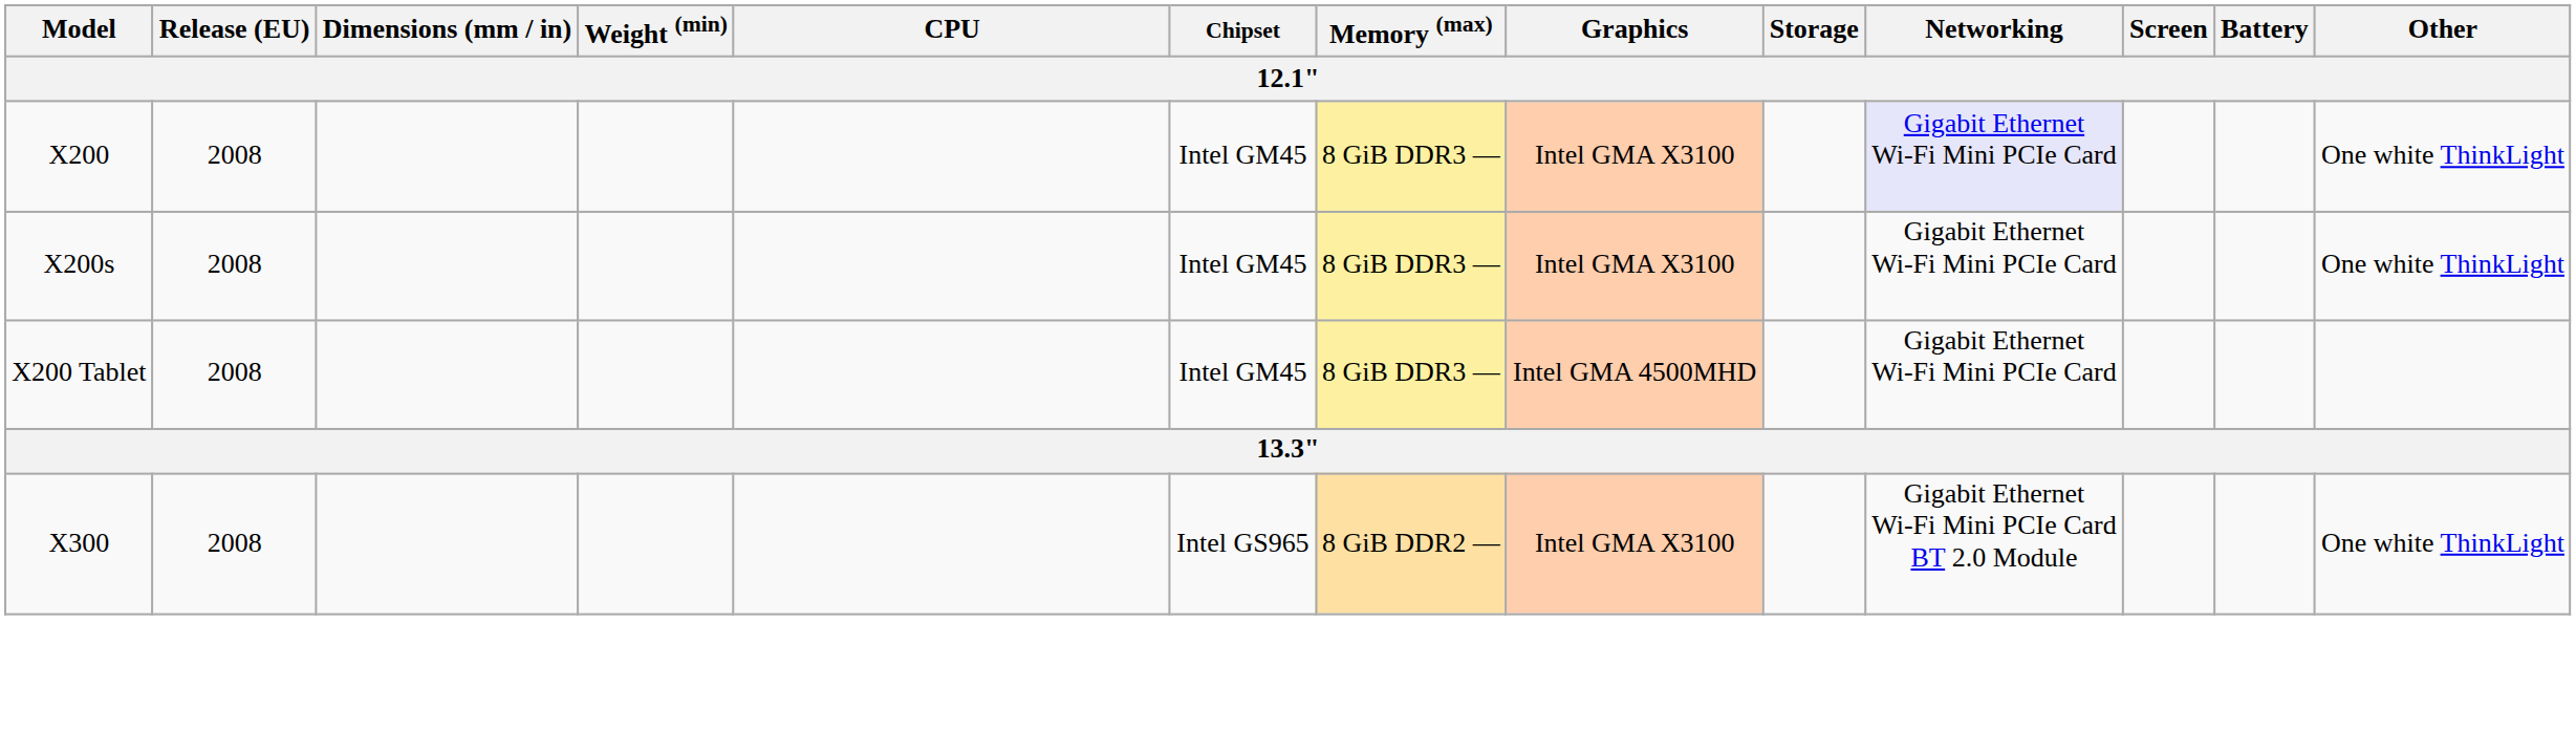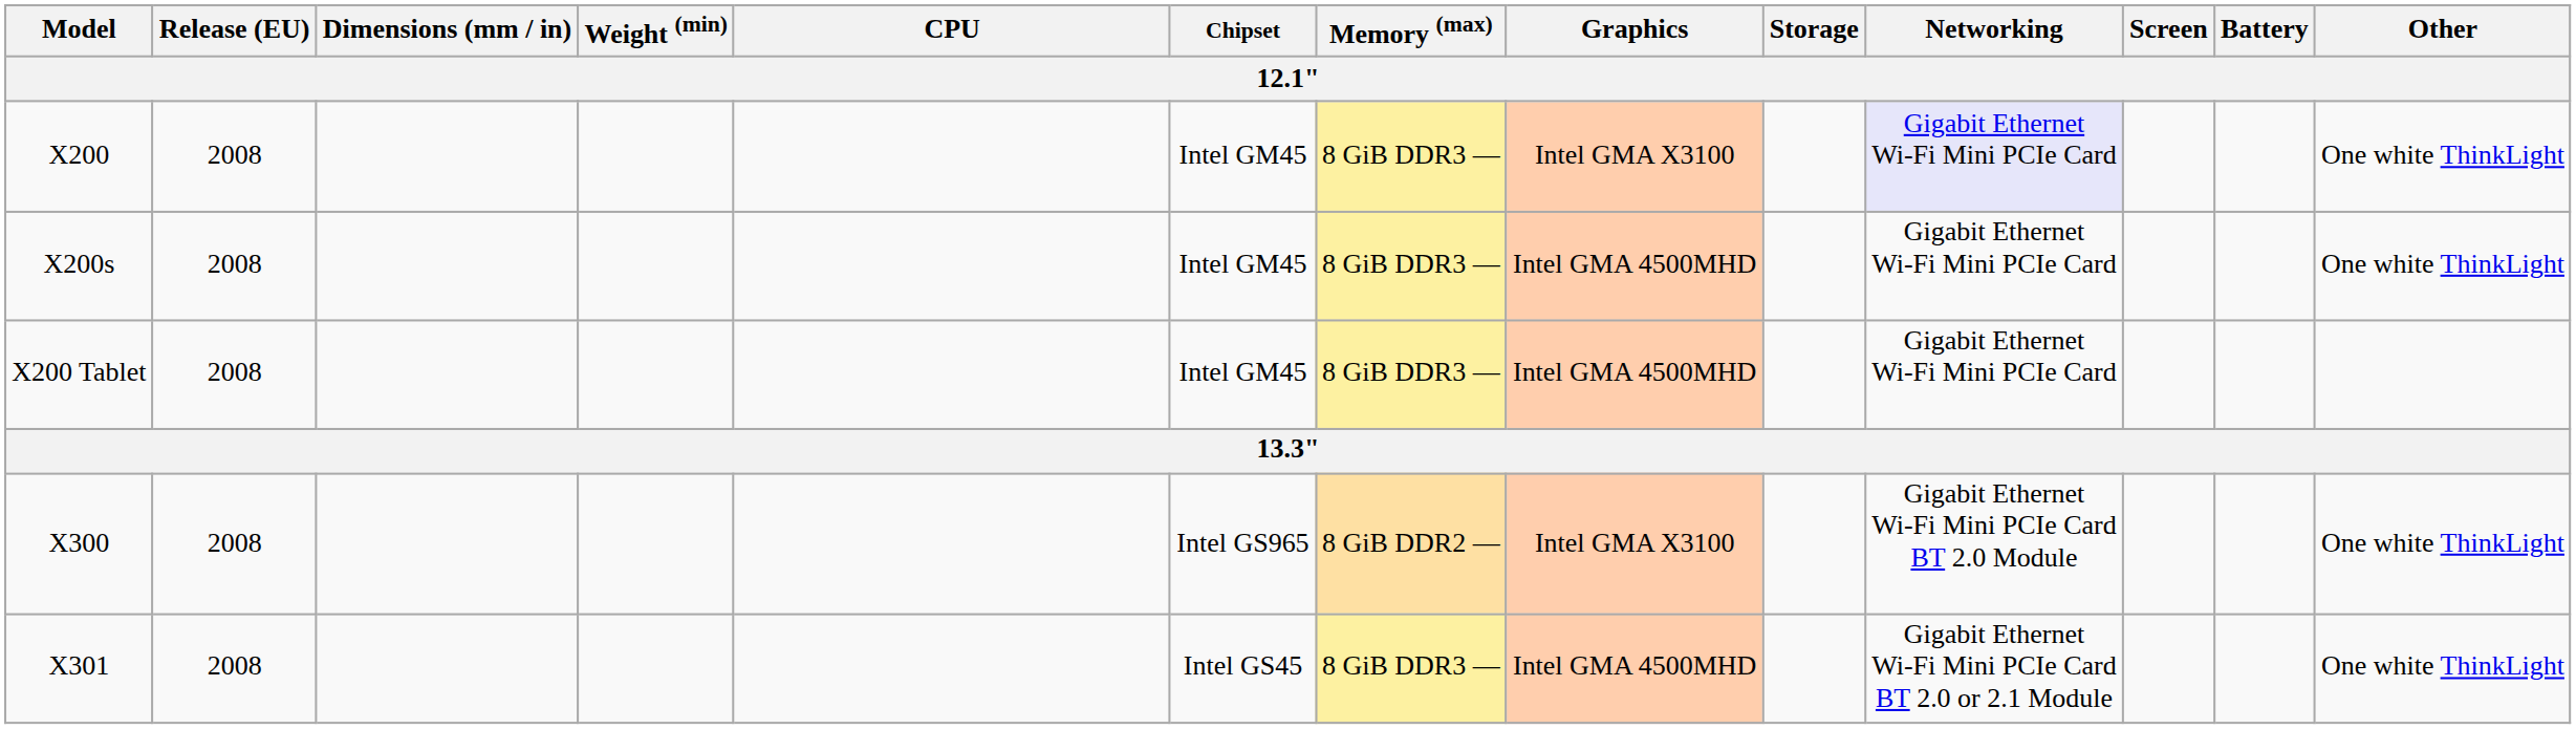 <table class="wikitable" style="font-size: 80%; text-align: center; min-width: 80%;">
 <tr>
 <th>Model</th>
 <th>Release (EU)</th>
 <th>Dimensions (mm / in)</th>
 <th>Weight <sup>(min)</sup></th>
 <th style="width:17%">CPU</th>
 <th><small>Chipset</small></th>
 <th>Memory <sup>(max)</sup></th>
 <th>Graphics</th>
 <th>Storage</th>
 <th>Networking</th>
 <th>Screen</th>
 <th>Battery</th>
 <th>Other</th>
 </tr>
 <tr>
 <th colspan=13>12.1"</th>
 </tr>
 <tr>
 <td>X200 </td>
 <td>2008</td>
 <td></td>
 <td></td>
 <td></td>
 <td>Intel GM45</td>
 <td style="background:#fdf1a1;">8 GiB DDR3 — <br></td>
 <td style="background:#ffcead;">Intel GMA X3100</td>
 <td></td>
 <td style="background: lavender;"><a href='#'>Gigabit Ethernet</a><br>Wi-Fi Mini PCIe Card<br><small><br></small></td>
 <td></td>
 <td></td>
 <td>One white <a href='#'>ThinkLight</a></td>
 </tr>
 <tr>
 <td>X200s </td>
 <td>2008</td>
 <td></td>
 <td></td>
 <td></td>
 <td>Intel GM45</td>
 <td style="background:#fdf1a1;">8 GiB DDR3 — <br></td>
-<td style="background:#ffcead;">Intel GMA X3100</td>
+<td style="background:#ffcead;">Intel GMA 4500MHD</td>
 <td></td>
 <td>Gigabit Ethernet<br>Wi-Fi Mini PCIe Card<br><small><br></small></td>
 <td></td>
 <td></td>
 <td>One white <a href='#'>ThinkLight</a></td>
 </tr>
 <tr>
 <td>X200 Tablet </td>
 <td>2008</td>
 <td></td>
 <td></td>
 <td></td>
 <td>Intel GM45</td>
 <td style="background:#fdf1a1;">8 GiB DDR3 — <br></td>
 <td style="background:#ffcead;">Intel GMA 4500MHD</td>
 <td></td>
 <td>Gigabit Ethernet<br>Wi-Fi Mini PCIe Card<br><small><br></small></td>
 <td></td>
 <td></td>
 <td></td>
 </tr>
 <tr>
 <th colspan=13>13.3"</th>
 </tr>
 <tr>
 <td>X300 </td>
 <td>2008</td>
 <td></td>
 <td></td>
 <td></td>
 <td>Intel GS965</td>
 <td style="background:#fee0a3;">8 GiB DDR2 — <br></td>
 <td style="background:#ffcead;">Intel GMA X3100</td>
 <td></td>
 <td>Gigabit Ethernet<br>Wi-Fi Mini PCIe Card<br><a href='#'>BT</a> 2.0 Module<br><small><br></small></td>
 <td></td>
 <td></td>
 <td>One white <a href='#'>ThinkLight</a></td>
 </tr>
+<tr>
+<td>X301 </td>
+<td>2008</td>
+<td></td>
+<td></td>
+<td></td>
+<td>Intel GS45</td>
+<td style="background:#fdf1a1;">8 GiB DDR3 — <br></td>
+<td style="background:#ffcead;">Intel GMA 4500MHD</td>
+<td></td>
+<td>Gigabit Ethernet<br>Wi-Fi Mini PCIe Card<br><a href='#'>BT</a> 2.0 or 2.1 Module<br><small></small></td>
+<td></td>
+<td></td>
+<td>One white <a href='#'>ThinkLight</a></td>
+</tr>
 </table>
